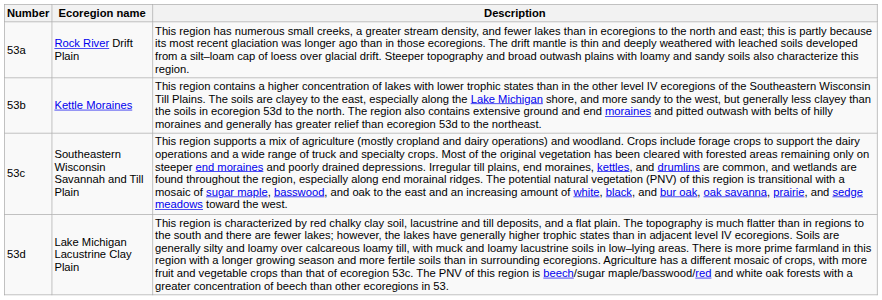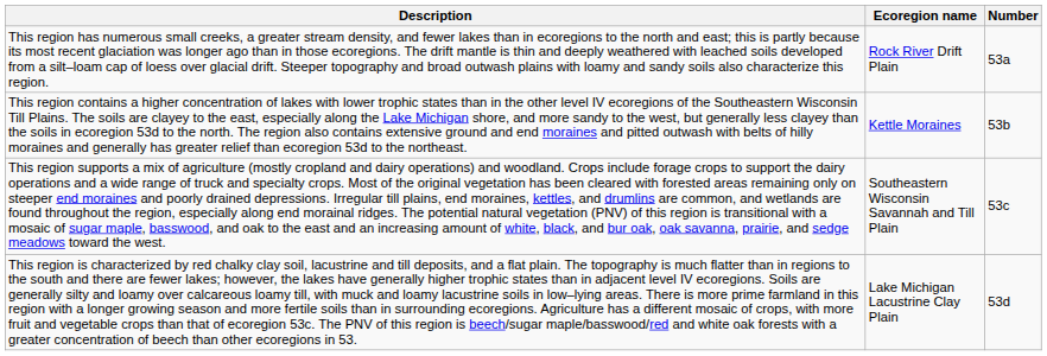 <table class="wikitable sortable">
 <tr>
+<th>Description</th>
+<th>Ecoregion name</th>
 <th>Number</th>
-<th>Ecoregion name</th>
-<th>Description</th>
 </tr>
 <tr>
+<td>This region has numerous small creeks, a greater stream density, and fewer lakes than in ecoregions to the north and east; this is partly because its most recent glaciation was longer ago than in those ecoregions. The drift mantle is thin and deeply weathered with leached soils developed from a silt–loam cap of loess over glacial drift. Steeper topography and broad outwash plains with loamy and sandy soils also characterize this region.</td>
+<td><a href='#'>Rock River</a> Drift Plain</td>
 <td>53a</td>
-<td><a href='#'>Rock River</a> Drift Plain</td>
-<td>This region has numerous small creeks, a greater stream density, and fewer lakes than in ecoregions to the north and east; this is partly because its most recent glaciation was longer ago than in those ecoregions. The drift mantle is thin and deeply weathered with leached soils developed from a silt–loam cap of loess over glacial drift. Steeper topography and broad outwash plains with loamy and sandy soils also characterize this region.</td>
 </tr>
 <tr>
+<td>This region contains a higher concentration of lakes with lower trophic states than in the other level IV ecoregions of the Southeastern Wisconsin Till Plains. The soils are clayey to the east, especially along the <a href='#'>Lake Michigan</a> shore, and more sandy to the west, but generally less clayey than the soils in ecoregion 53d to the north. The region also contains extensive ground and end <a href='#'>moraines</a> and pitted outwash with belts of hilly moraines and generally has greater relief than ecoregion 53d to the northeast.</td>
+<td><a href='#'>Kettle Moraines</a></td>
 <td>53b</td>
-<td><a href='#'>Kettle Moraines</a></td>
-<td>This region contains a higher concentration of lakes with lower trophic states than in the other level IV ecoregions of the Southeastern Wisconsin Till Plains. The soils are clayey to the east, especially along the <a href='#'>Lake Michigan</a> shore, and more sandy to the west, but generally less clayey than the soils in ecoregion 53d to the north. The region also contains extensive ground and end <a href='#'>moraines</a> and pitted outwash with belts of hilly moraines and generally has greater relief than ecoregion 53d to the northeast.</td>
 </tr>
 <tr>
+<td>This region supports a mix of agriculture (mostly cropland and dairy operations) and woodland. Crops include forage crops to support the dairy operations and a wide range of truck and specialty crops. Most of the original vegetation has been cleared with forested areas remaining only on steeper <a href='#'>end moraines</a> and poorly drained depressions. Irregular till plains, end moraines, <a href='#'>kettles</a>, and <a href='#'>drumlins</a> are common, and wetlands are found throughout the region, especially along end morainal ridges. The potential natural vegetation (PNV) of this region is transitional with a mosaic of <a href='#'>sugar maple</a>, <a href='#'>basswood</a>, and oak to the east and an increasing amount of <a href='#'>white</a>, <a href='#'>black</a>, and <a href='#'>bur oak</a>, <a href='#'>oak savanna</a>, <a href='#'>prairie</a>, and <a href='#'>sedge meadows</a> toward the west.</td>
+<td>Southeastern Wisconsin Savannah and Till Plain</td>
 <td>53c</td>
-<td>Southeastern Wisconsin Savannah and Till Plain</td>
-<td>This region supports a mix of agriculture (mostly cropland and dairy operations) and woodland. Crops include forage crops to support the dairy operations and a wide range of truck and specialty crops. Most of the original vegetation has been cleared with forested areas remaining only on steeper <a href='#'>end moraines</a> and poorly drained depressions. Irregular till plains, end moraines, <a href='#'>kettles</a>, and <a href='#'>drumlins</a> are common, and wetlands are found throughout the region, especially along end morainal ridges. The potential natural vegetation (PNV) of this region is transitional with a mosaic of <a href='#'>sugar maple</a>, <a href='#'>basswood</a>, and oak to the east and an increasing amount of <a href='#'>white</a>, <a href='#'>black</a>, and <a href='#'>bur oak</a>, <a href='#'>oak savanna</a>, <a href='#'>prairie</a>, and <a href='#'>sedge meadows</a> toward the west.</td>
 </tr>
 <tr>
+<td>This region is characterized by red chalky clay soil, lacustrine and till deposits, and a flat plain. The topography is much flatter than in regions to the south and there are fewer lakes; however, the lakes have generally higher trophic states than in adjacent level IV ecoregions. Soils are generally silty and loamy over calcareous loamy till, with muck and loamy lacustrine soils in low–lying areas. There is more prime farmland in this region with a longer growing season and more fertile soils than in surrounding ecoregions. Agriculture has a different mosaic of crops, with more fruit and vegetable crops than that of ecoregion 53c. The PNV of this region is <a href='#'>beech</a>/sugar maple/basswood/<a href='#'>red</a> and white oak forests with a greater concentration of beech than other ecoregions in 53.</td>
+<td>Lake Michigan Lacustrine Clay Plain</td>
 <td>53d</td>
-<td>Lake Michigan Lacustrine Clay Plain</td>
-<td>This region is characterized by red chalky clay soil, lacustrine and till deposits, and a flat plain. The topography is much flatter than in regions to the south and there are fewer lakes; however, the lakes have generally higher trophic states than in adjacent level IV ecoregions. Soils are generally silty and loamy over calcareous loamy till, with muck and loamy lacustrine soils in low–lying areas. There is more prime farmland in this region with a longer growing season and more fertile soils than in surrounding ecoregions. Agriculture has a different mosaic of crops, with more fruit and vegetable crops than that of ecoregion 53c. The PNV of this region is <a href='#'>beech</a>/sugar maple/basswood/<a href='#'>red</a> and white oak forests with a greater concentration of beech than other ecoregions in 53.</td>
 </tr>
 </table>
